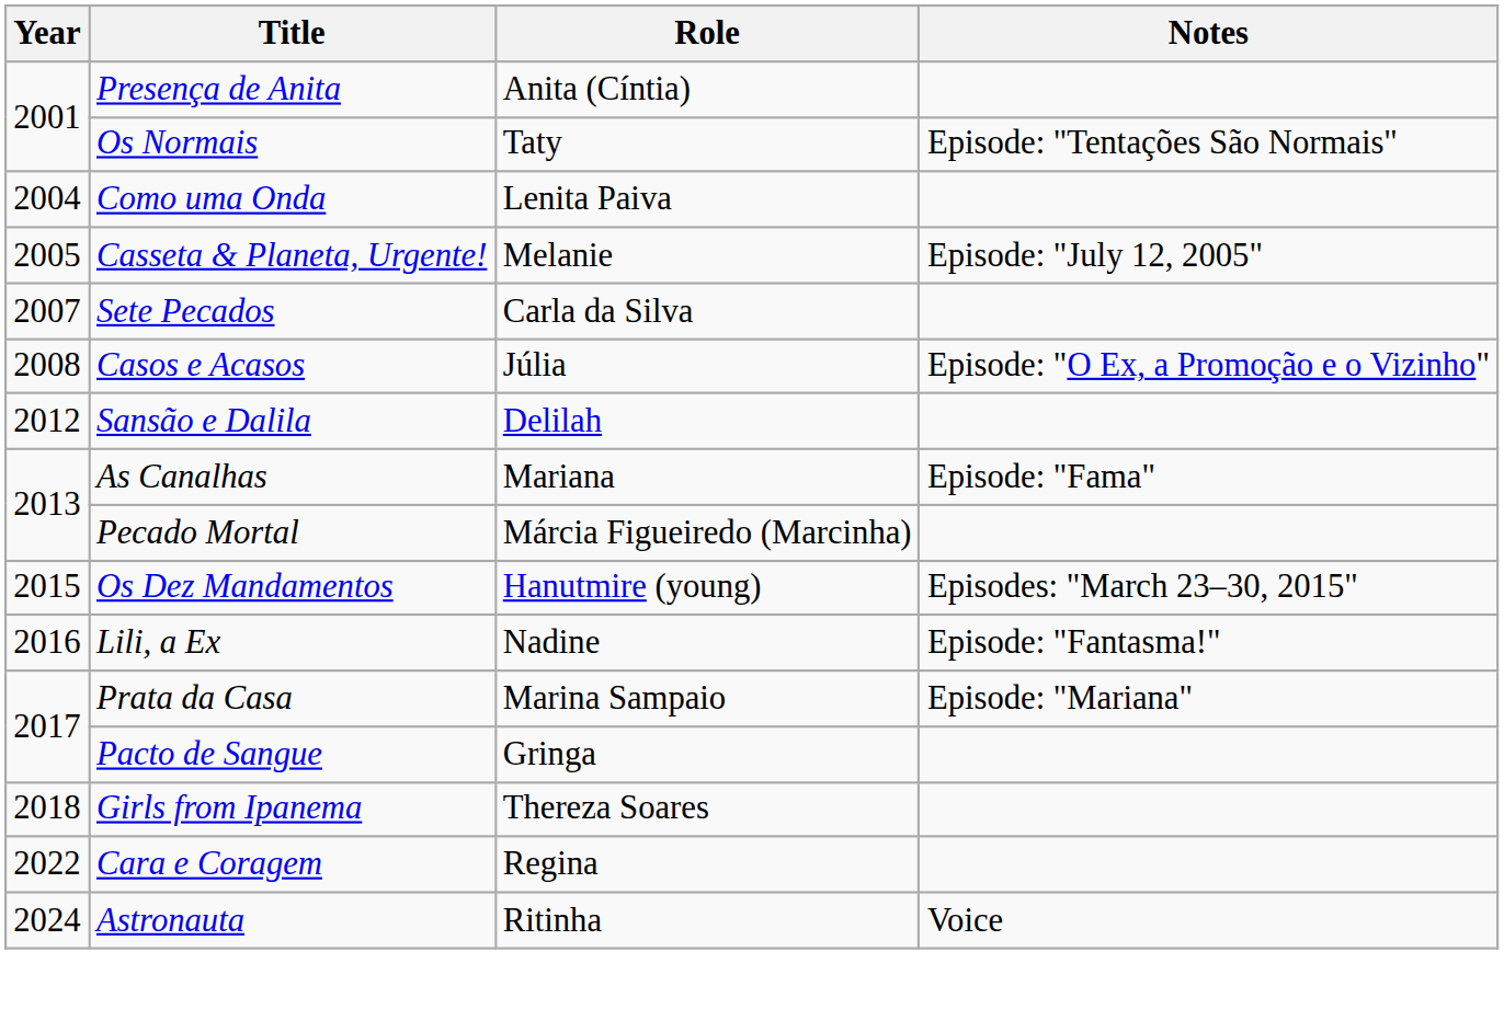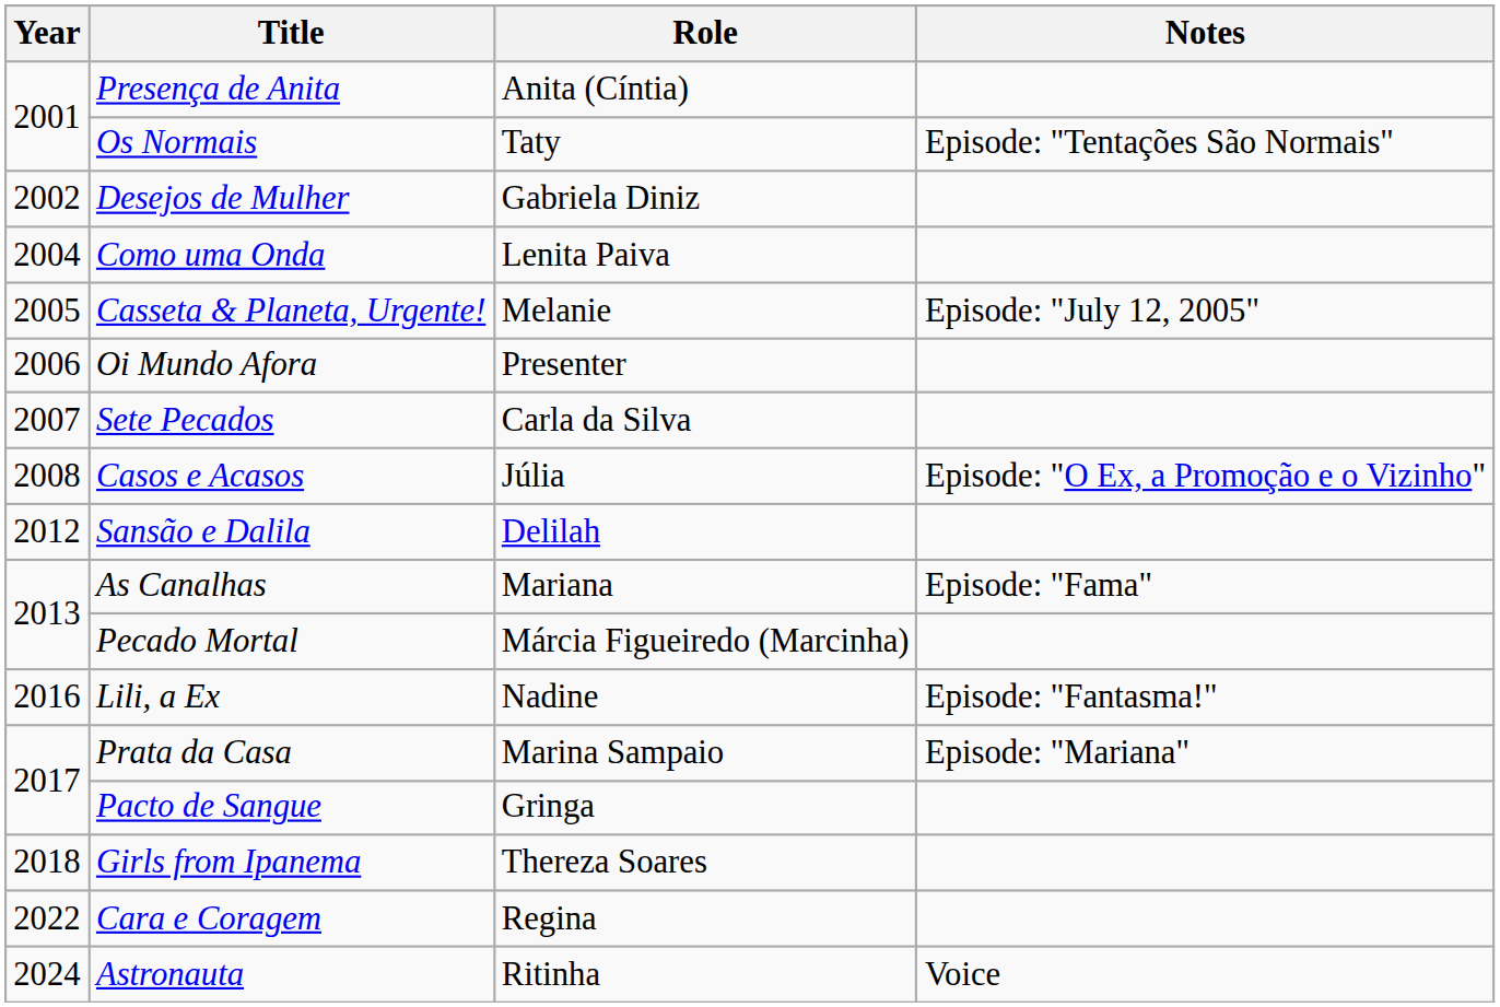 <table class="wikitable" style="font-size: 90%;">
 <tr>
 <th>Year</th>
 <th>Title</th>
 <th>Role</th>
 <th>Notes</th>
 </tr>
 <tr>
 <td rowspan=2>2001</td>
 <td><em><a href='#'>Presença de Anita</a></em></td>
 <td>Anita (Cíntia)</td>
 <td></td>
 </tr>
 <tr>
 <td><em><a href='#'>Os Normais</a></em></td>
 <td>Taty</td>
 <td>Episode: "Tentações São Normais"</td>
 </tr>
 <tr>
+<td>2002</td>
+<td><em><a href='#'>Desejos de Mulher</a></em></td>
+<td>Gabriela Diniz</td>
+<td></td>
+</tr>
+<tr>
 <td>2004</td>
 <td><em><a href='#'>Como uma Onda</a></em></td>
 <td>Lenita Paiva</td>
 <td></td>
 </tr>
 <tr>
 <td>2005</td>
 <td><em><a href='#'>Casseta & Planeta, Urgente!</a></em></td>
 <td>Melanie</td>
 <td>Episode: "July 12, 2005"</td>
+</tr>
+<tr>
+<td>2006</td>
+<td><em>Oi Mundo Afora</em></td>
+<td>Presenter</td>
+<td></td>
 </tr>
 <tr>
 <td>2007</td>
 <td><em><a href='#'>Sete Pecados</a></em></td>
 <td>Carla da Silva</td>
 <td></td>
 </tr>
 <tr>
 <td>2008</td>
 <td><em><a href='#'>Casos e Acasos</a></em></td>
 <td>Júlia</td>
 <td>Episode: "<a href='#'>O Ex, a Promoção e o Vizinho</a>"</td>
 </tr>
 <tr>
 <td>2012</td>
 <td><em><a href='#'>Sansão e Dalila</a></em></td>
 <td><a href='#'>Delilah</a></td>
 <td></td>
 </tr>
 <tr>
 <td rowspan=2>2013</td>
 <td><em>As Canalhas</em></td>
 <td>Mariana</td>
 <td>Episode: "Fama"</td>
 </tr>
 <tr>
 <td><em>Pecado Mortal</em></td>
 <td>Márcia Figueiredo (Marcinha)</td>
 <td></td>
-</tr>
-<tr>
-<td>2015</td>
-<td><em><a href='#'>Os Dez Mandamentos</a></em></td>
-<td><a href='#'>Hanutmire</a> (young)</td>
-<td>Episodes: "March 23–30, 2015"</td>
 </tr>
 <tr>
 <td>2016</td>
 <td><em>Lili, a Ex</em></td>
 <td>Nadine</td>
 <td>Episode: "Fantasma!"</td>
 </tr>
 <tr>
 <td rowspan=2>2017</td>
 <td><em>Prata da Casa</em></td>
 <td>Marina Sampaio</td>
 <td>Episode: "Mariana"</td>
 </tr>
 <tr>
 <td><em><a href='#'>Pacto de Sangue</a></em></td>
 <td>Gringa</td>
 <td></td>
 </tr>
 <tr>
 <td>2018</td>
 <td><em><a href='#'>Girls from Ipanema</a></em></td>
 <td>Thereza Soares</td>
 <td></td>
 </tr>
 <tr>
 <td>2022</td>
 <td><em><a href='#'>Cara e Coragem</a></em></td>
 <td>Regina</td>
 <td></td>
 </tr>
 <tr>
 <td>2024</td>
 <td><em><a href='#'>Astronauta</a></em></td>
 <td>Ritinha</td>
 <td>Voice</td>
 </tr>
 </table>
